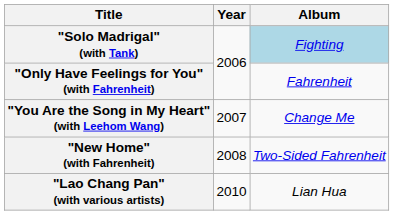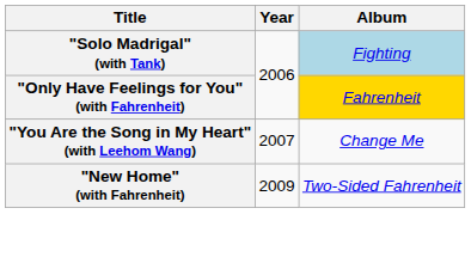 <table class="wikitable plainrowheaders" style="text-align:center">
 <tr>
 <th scope="col">Title</th>
 <th scope="col">Year</th>
 <th scope="col">Album</th>
 </tr>
 <tr>
 <th scope="row">"Solo Madrigal"<br><small>(with <a href='#'>Tank</a>)</small></th>
 <td rowspan="2">2006</td>
 <td style="background: lightblue;"><a href='#'><em>Fighting</em></a></td>
 </tr>
 <tr>
 <th scope="row">"Only Have Feelings for You"<br><small>(with <a href='#'>Fahrenheit</a>)</small></th>
-<td><em><a href='#'>Fahrenheit</a></em></td>
+<td style="background: gold;"><em><a href='#'>Fahrenheit</a></em></td>
 </tr>
 <tr>
 <th scope="row">"You Are the Song in My Heart"<br><small>(with <a href='#'>Leehom Wang</a>)</small></th>
 <td>2007</td>
 <td><em><a href='#'>Change Me</a></em></td>
 </tr>
 <tr>
 <th scope="row">"New Home"<br><small>(with Fahrenheit)</small></th>
-<td>2008</td>
+<td>2009</td>
 <td><em><a href='#'>Two-Sided Fahrenheit</a></em></td>
 </tr>
-<tr>
-<th scope="row">"Lao Chang Pan"<br><small>(with various artists)</small></th>
-<td>2010</td>
-<td><em>Lian Hua</em></td>
-</tr>
 </table>
